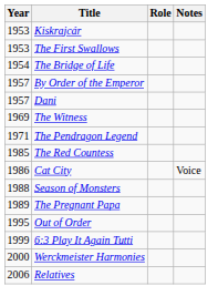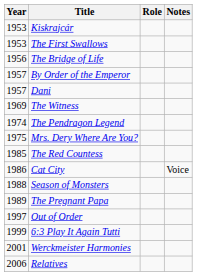 <table class="wikitable sortable">
 <tr>
 <th>Year</th>
 <th>Title</th>
 <th>Role</th>
 <th class="unsortable">Notes</th>
 </tr>
 <tr>
 <td>1953</td>
 <td><em><a href='#'>Kiskrajcár</a></em></td>
 <td></td>
 <td></td>
 </tr>
 <tr>
 <td>1953</td>
 <td><em><a href='#'>The First Swallows</a></em></td>
 <td></td>
 <td></td>
 </tr>
 <tr>
-<td>1954</td>
+<td>1956</td>
 <td><em><a href='#'>The Bridge of Life</a></em></td>
 <td></td>
 <td></td>
 </tr>
 <tr>
 <td>1957</td>
 <td><em><a href='#'>By Order of the Emperor</a></em></td>
 <td></td>
 <td></td>
 </tr>
 <tr>
 <td>1957</td>
 <td><em><a href='#'>Dani</a></em></td>
 <td></td>
 <td></td>
 </tr>
 <tr>
 <td>1969</td>
 <td><em><a href='#'>The Witness</a></em></td>
 <td></td>
 <td></td>
 </tr>
 <tr>
-<td>1971</td>
+<td>1974</td>
 <td><em><a href='#'>The Pendragon Legend</a></em></td>
+<td></td>
+<td></td>
+</tr>
+<tr>
+<td>1975</td>
+<td><em><a href='#'>Mrs. Dery Where Are You?</a></em></td>
 <td></td>
 <td></td>
 </tr>
 <tr>
 <td>1985</td>
 <td><em><a href='#'>The Red Countess</a></em></td>
 <td></td>
 <td></td>
 </tr>
 <tr>
 <td>1986</td>
 <td><em><a href='#'>Cat City</a></em></td>
 <td></td>
 <td>Voice</td>
 </tr>
 <tr>
 <td>1988</td>
 <td><em><a href='#'>Season of Monsters</a></em></td>
 <td></td>
 <td></td>
 </tr>
 <tr>
 <td>1989</td>
 <td><em><a href='#'>The Pregnant Papa</a></em></td>
 <td></td>
 <td></td>
 </tr>
 <tr>
-<td>1995</td>
+<td>1997</td>
 <td><em><a href='#'>Out of Order</a></em></td>
 <td></td>
 <td></td>
 </tr>
 <tr>
 <td>1999</td>
 <td><em><a href='#'>6:3 Play It Again Tutti</a></em></td>
 <td></td>
 <td></td>
 </tr>
 <tr>
-<td>2000</td>
+<td>2001</td>
 <td><em><a href='#'>Werckmeister Harmonies</a></em></td>
 <td></td>
 <td></td>
 </tr>
 <tr>
 <td>2006</td>
 <td><em><a href='#'>Relatives</a></em></td>
 <td></td>
 <td></td>
 </tr>
 </table>
